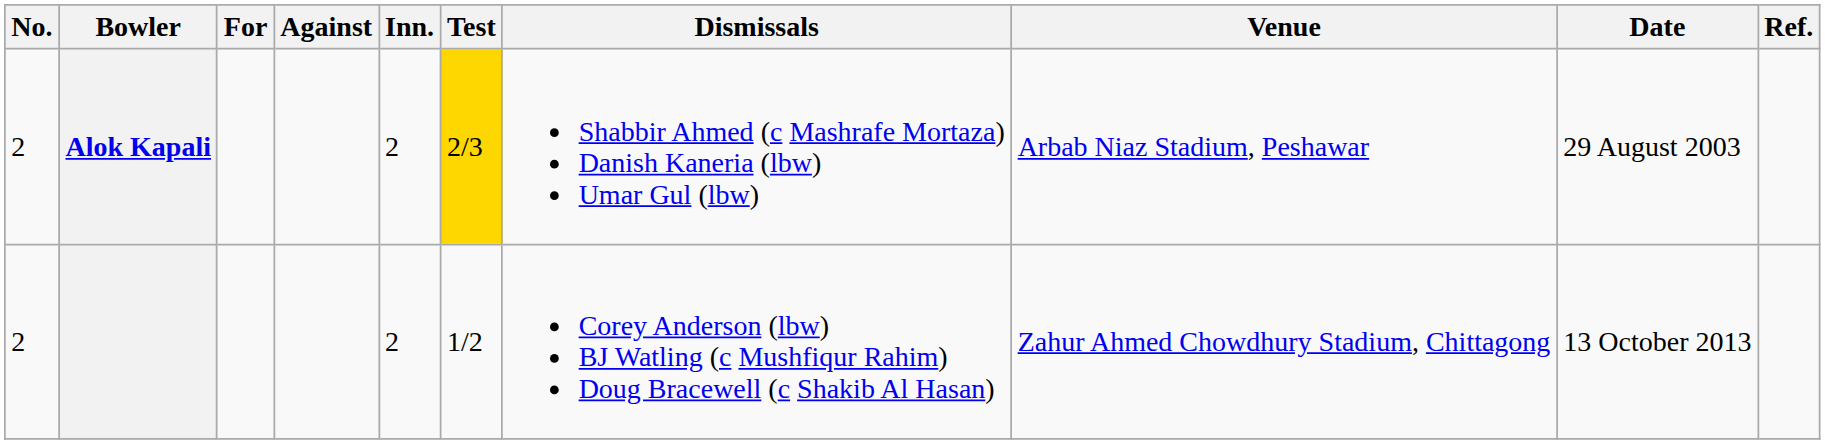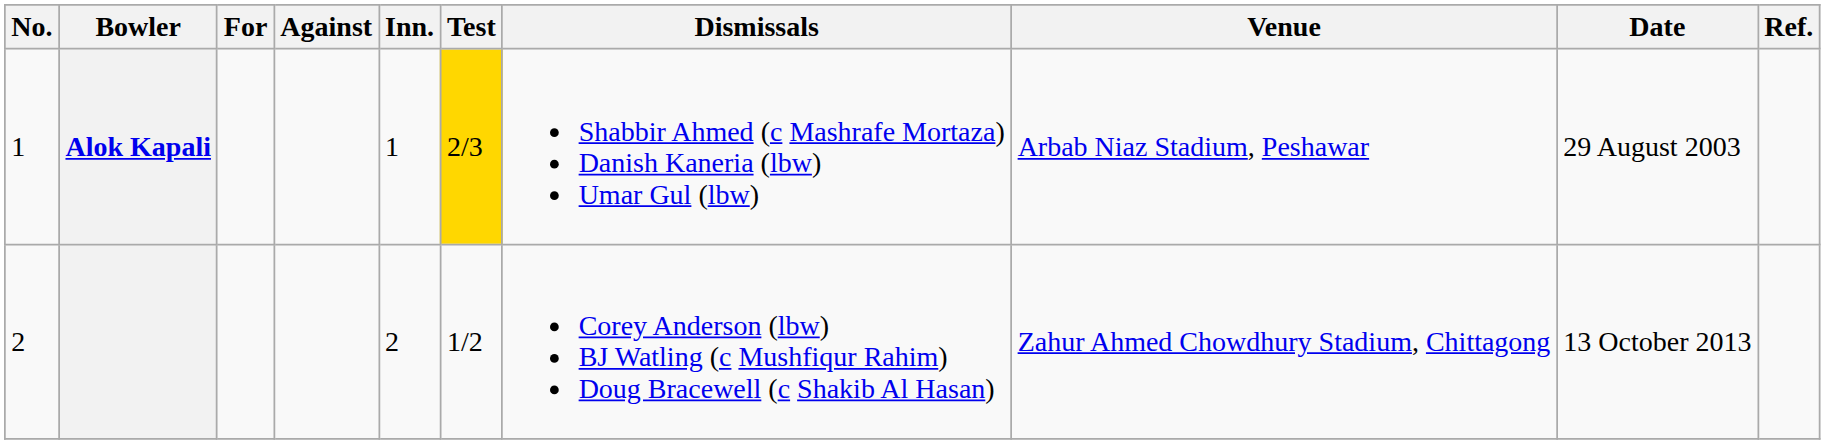 <table class="wikitable sortable plainrowheaders" style="font-size: 100%">
 <tr>
 <th scope="col">No.</th>
 <th scope="col">Bowler</th>
 <th scope="col">For</th>
 <th scope="col">Against</th>
 <th scope="col">Inn.</th>
 <th scope="col">Test</th>
 <th scope="col">Dismissals</th>
 <th scope="col">Venue</th>
 <th scope="col">Date</th>
 <th scope="col" class="unsortable">Ref.</th>
 </tr>
 <tr>
-<td>2</td>
+<td>1</td>
 <th scope="row"><a href='#'>Alok Kapali</a></th>
 <td></td>
 <td></td>
-<td>2</td>
+<td>1</td>
 <td style="background: gold;">2/3</td>
 <td><br><ul><li><a href='#'>Shabbir Ahmed</a> (<a href='#'>c</a> <a href='#'>Mashrafe Mortaza</a>)</li><li><a href='#'>Danish Kaneria</a> (<a href='#'>lbw</a>)</li><li><a href='#'>Umar Gul</a> (<a href='#'>lbw</a>)</li></ul></td>
 <td> <a href='#'>Arbab Niaz Stadium</a>, <a href='#'>Peshawar</a></td>
 <td>29 August 2003</td>
 <td></td>
 </tr>
 <tr>
 <td>2</td>
 <th scope="row"></th>
 <td></td>
 <td></td>
 <td>2</td>
 <td>1/2</td>
 <td><br><ul><li><a href='#'>Corey Anderson</a> (<a href='#'>lbw</a>)</li><li><a href='#'>BJ Watling</a> (<a href='#'>c</a> <a href='#'>Mushfiqur Rahim</a>)</li><li><a href='#'>Doug Bracewell</a> (<a href='#'>c</a>  <a href='#'>Shakib Al Hasan</a>)</li></ul></td>
 <td> <a href='#'>Zahur Ahmed Chowdhury Stadium</a>, <a href='#'>Chittagong</a></td>
 <td>13 October 2013</td>
 <td></td>
 </tr>
 </table>
